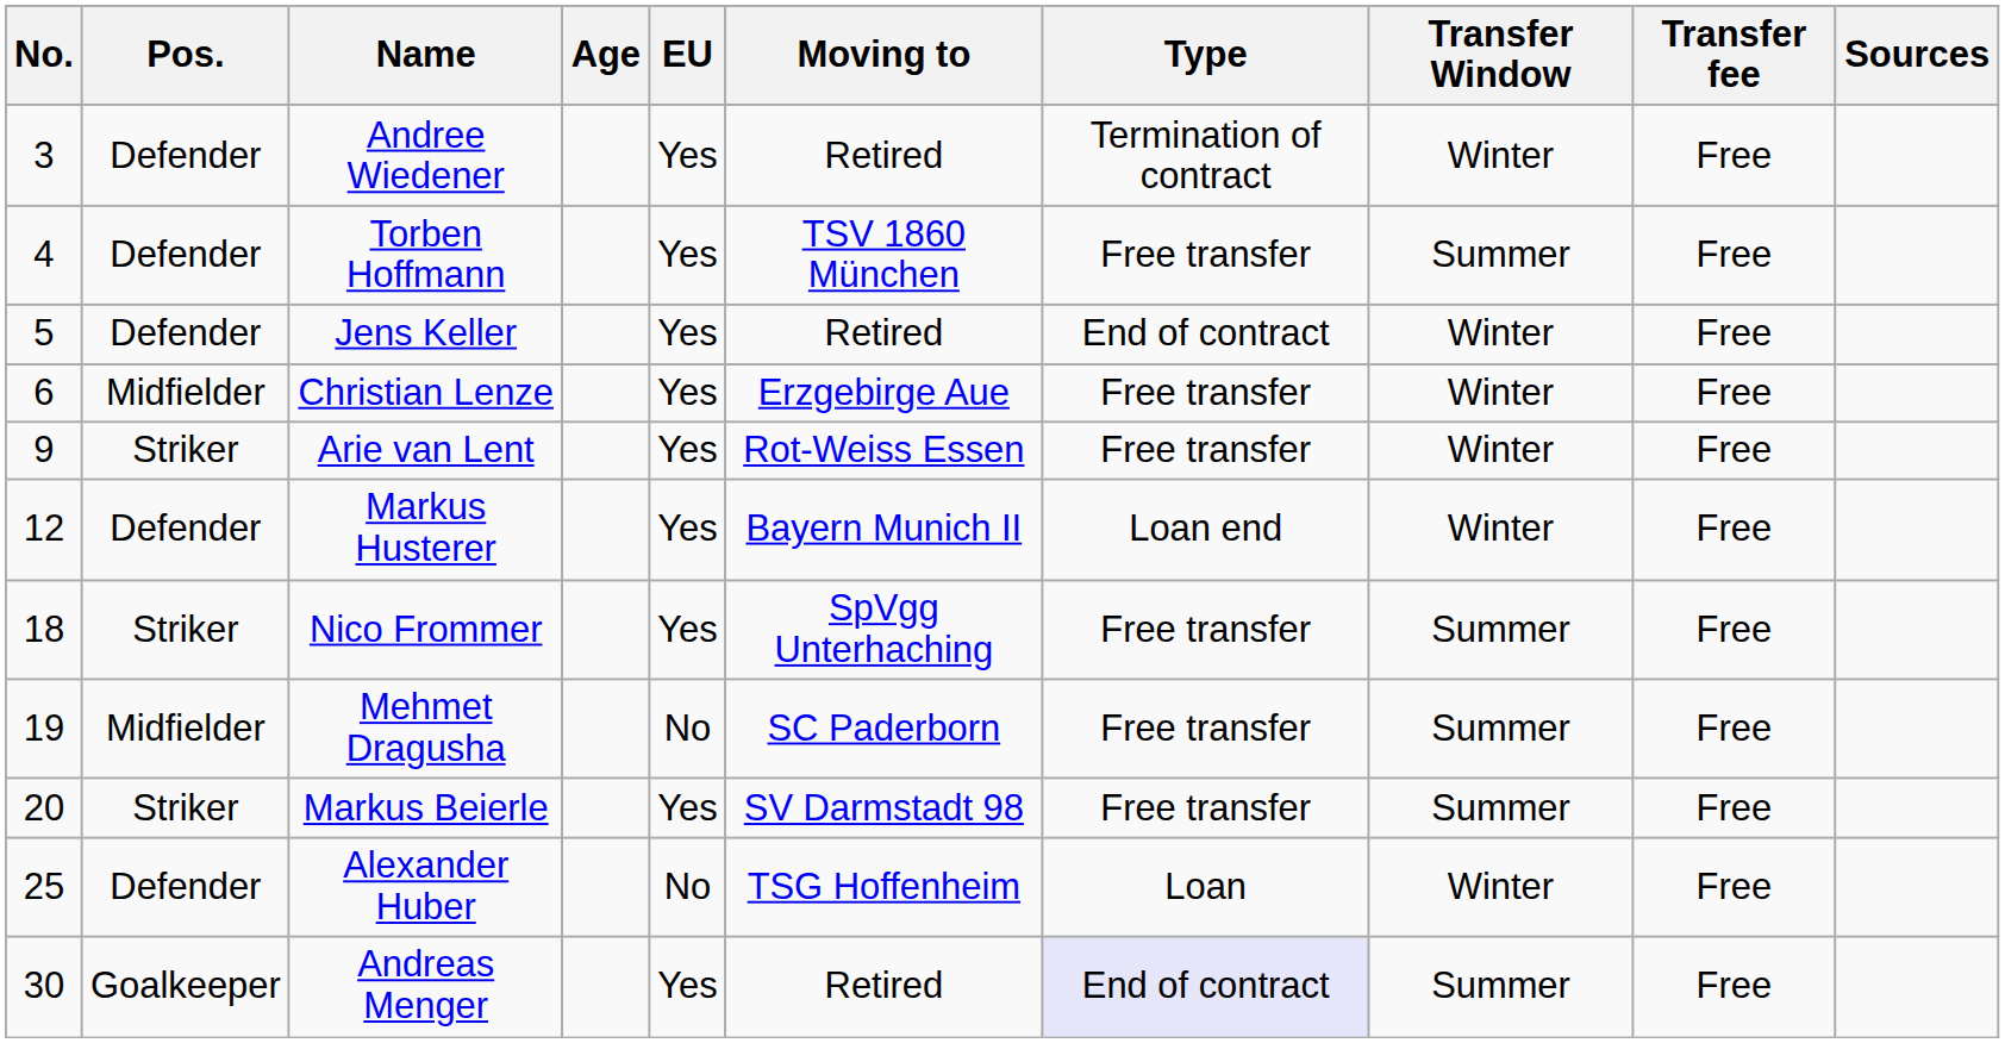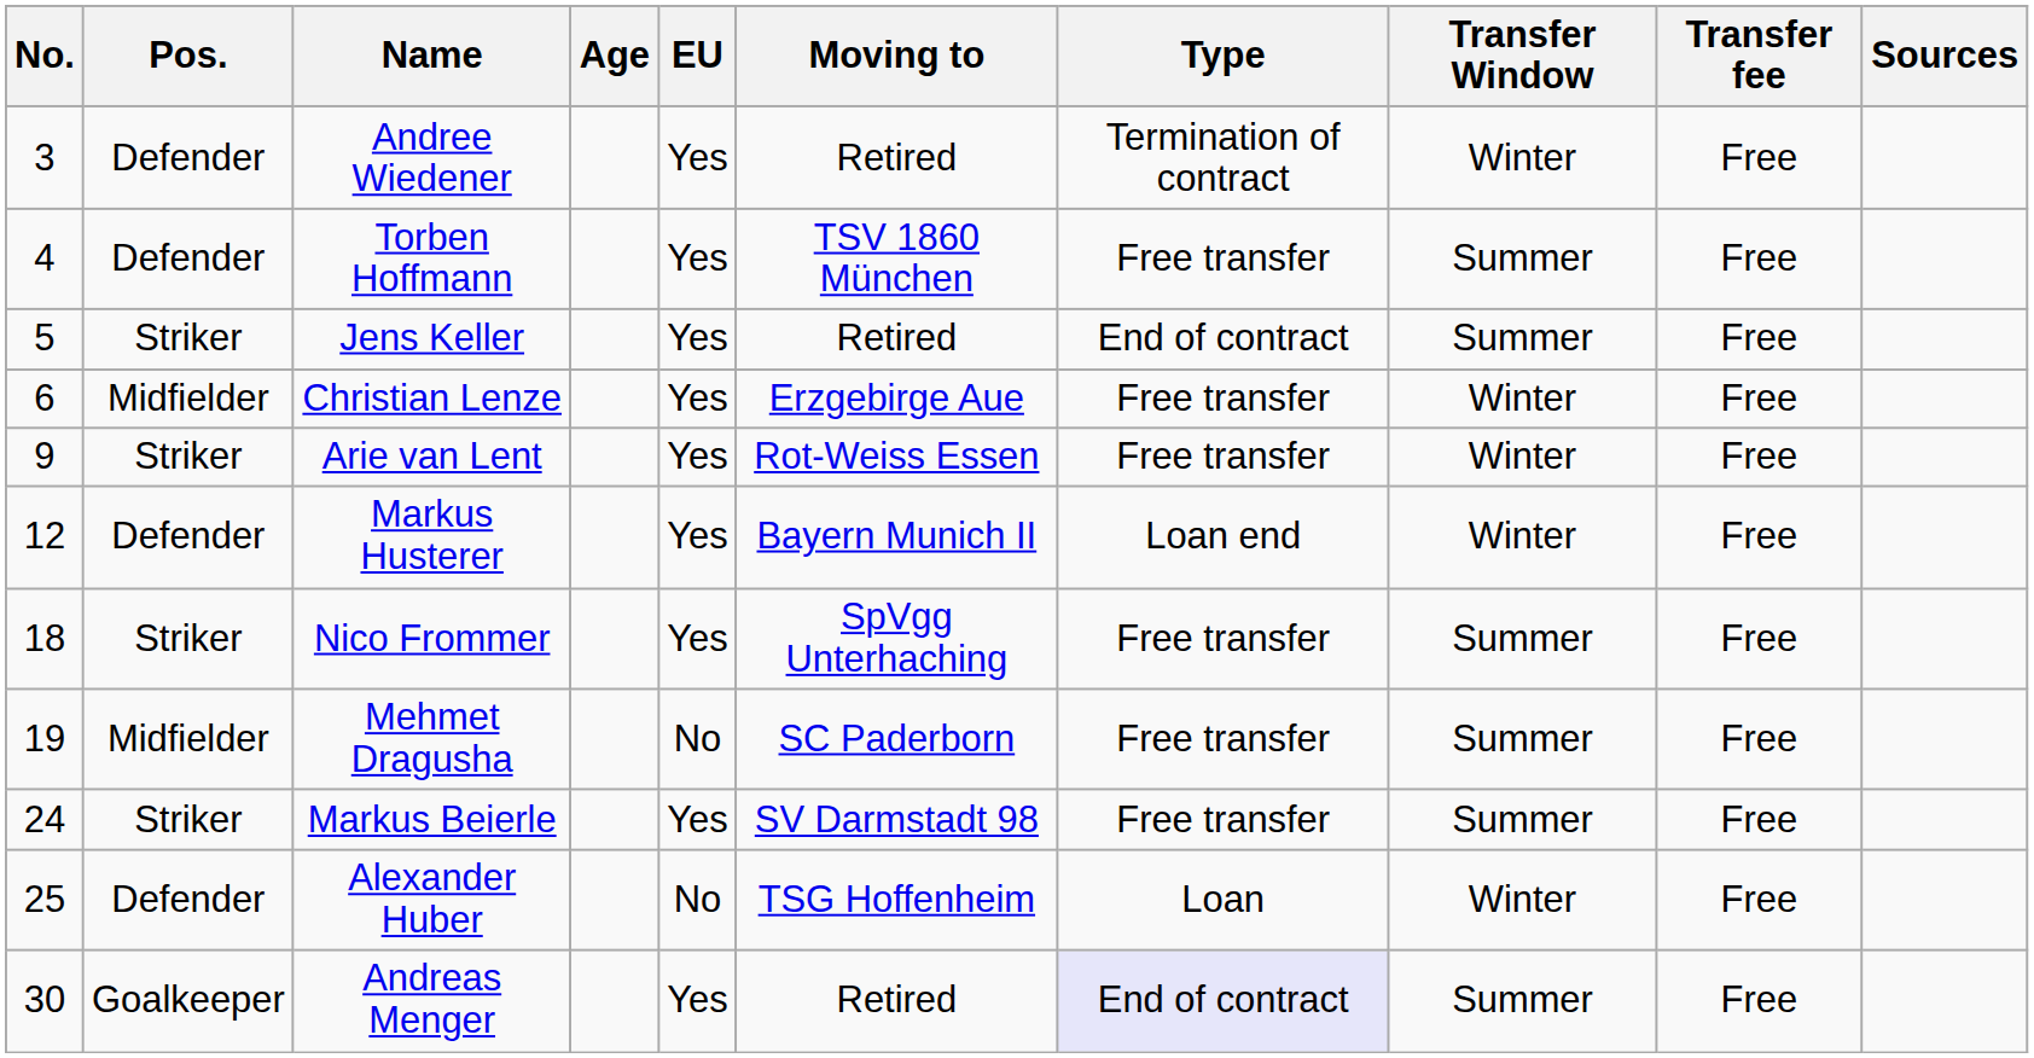 <table class="wikitable" style="text-align: center">
 <tr>
 <th>No.</th>
 <th>Pos.</th>
 <th>Name</th>
 <th>Age</th>
 <th>EU</th>
 <th>Moving to</th>
 <th>Type</th>
 <th>Transfer Window</th>
 <th>Transfer fee</th>
 <th>Sources</th>
 </tr>
 <tr>
 <td>3</td>
 <td>Defender</td>
 <td><a href='#'>Andree Wiedener</a></td>
 <td></td>
 <td>Yes</td>
 <td>Retired</td>
 <td>Termination of contract</td>
 <td>Winter</td>
 <td>Free</td>
 <td></td>
 </tr>
 <tr>
 <td>4</td>
 <td>Defender</td>
 <td><a href='#'>Torben Hoffmann</a></td>
 <td></td>
 <td>Yes</td>
 <td><a href='#'>TSV 1860 München</a></td>
 <td>Free transfer</td>
 <td>Summer</td>
 <td>Free</td>
 <td></td>
 </tr>
 <tr>
 <td>5</td>
-<td>Defender</td>
+<td>Striker</td>
 <td><a href='#'>Jens Keller</a></td>
 <td></td>
 <td>Yes</td>
 <td>Retired</td>
 <td>End of contract</td>
-<td>Winter</td>
+<td>Summer</td>
 <td>Free</td>
 <td></td>
 </tr>
 <tr>
 <td>6</td>
 <td>Midfielder</td>
 <td><a href='#'>Christian Lenze</a></td>
 <td></td>
 <td>Yes</td>
 <td><a href='#'>Erzgebirge Aue</a></td>
 <td>Free transfer</td>
 <td>Winter</td>
 <td>Free</td>
 <td></td>
 </tr>
 <tr>
 <td>9</td>
 <td>Striker</td>
 <td><a href='#'>Arie van Lent</a></td>
 <td></td>
 <td>Yes</td>
 <td><a href='#'>Rot-Weiss Essen</a></td>
 <td>Free transfer</td>
 <td>Winter</td>
 <td>Free</td>
 <td></td>
 </tr>
 <tr>
 <td>12</td>
 <td>Defender</td>
 <td><a href='#'>Markus Husterer</a></td>
 <td></td>
 <td>Yes</td>
 <td><a href='#'>Bayern Munich II</a></td>
 <td>Loan end</td>
 <td>Winter</td>
 <td>Free</td>
 <td></td>
 </tr>
 <tr>
 <td>18</td>
 <td>Striker</td>
 <td><a href='#'>Nico Frommer</a></td>
 <td></td>
 <td>Yes</td>
 <td><a href='#'>SpVgg Unterhaching</a></td>
 <td>Free transfer</td>
 <td>Summer</td>
 <td>Free</td>
 <td></td>
 </tr>
 <tr>
 <td>19</td>
 <td>Midfielder</td>
 <td><a href='#'>Mehmet Dragusha</a></td>
 <td></td>
 <td>No</td>
 <td><a href='#'>SC Paderborn</a></td>
 <td>Free transfer</td>
 <td>Summer</td>
 <td>Free</td>
 <td></td>
 </tr>
 <tr>
-<td>20</td>
+<td>24</td>
 <td>Striker</td>
 <td><a href='#'>Markus Beierle</a></td>
 <td></td>
 <td>Yes</td>
 <td><a href='#'>SV Darmstadt 98</a></td>
 <td>Free transfer</td>
 <td>Summer</td>
 <td>Free</td>
 <td></td>
 </tr>
 <tr>
 <td>25</td>
 <td>Defender</td>
 <td><a href='#'>Alexander Huber</a></td>
 <td></td>
 <td>No</td>
 <td><a href='#'>TSG Hoffenheim</a></td>
 <td>Loan</td>
 <td>Winter</td>
 <td>Free</td>
 <td></td>
 </tr>
 <tr>
 <td>30</td>
 <td>Goalkeeper</td>
 <td><a href='#'>Andreas Menger</a></td>
 <td></td>
 <td>Yes</td>
 <td>Retired</td>
 <td style="background: lavender;">End of contract</td>
 <td>Summer</td>
 <td>Free</td>
 <td></td>
 </tr>
 </table>
